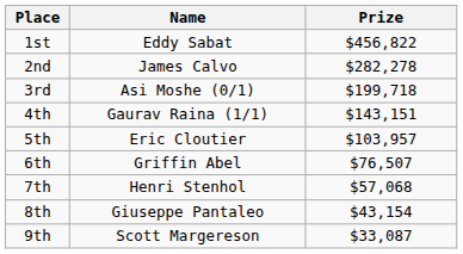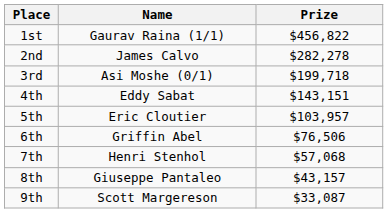 <table class="wikitable">
 <tr>
 <th width="50">Place</th>
 <th width="200">Name</th>
 <th width="125">Prize</th>
 </tr>
 <tr>
 <td align = "center">1st</td>
-<td align = "center">Eddy Sabat</td>
+<td align = "center">Gaurav Raina (1/1)</td>
 <td align = "center">$456,822</td>
 </tr>
 <tr>
 <td align = "center">2nd</td>
 <td align = "center">James Calvo</td>
 <td align = "center">$282,278</td>
 </tr>
 <tr>
 <td align = "center">3rd</td>
 <td align = "center">Asi Moshe (0/1)</td>
 <td align = "center">$199,718</td>
 </tr>
 <tr>
 <td align = "center">4th</td>
-<td align = "center">Gaurav Raina (1/1)</td>
+<td align = "center">Eddy Sabat</td>
 <td align = "center">$143,151</td>
 </tr>
 <tr>
 <td align = "center">5th</td>
 <td align = "center">Eric Cloutier</td>
 <td align = "center">$103,957</td>
 </tr>
 <tr>
 <td align = "center">6th</td>
 <td align = "center">Griffin Abel</td>
-<td align = "center">$76,507</td>
+<td align = "center">$76,506</td>
 </tr>
 <tr>
 <td align = "center">7th</td>
 <td align = "center">Henri Stenhol</td>
 <td align = "center">$57,068</td>
 </tr>
 <tr>
 <td align = "center">8th</td>
 <td align = "center">Giuseppe Pantaleo</td>
-<td align = "center">$43,154</td>
+<td align = "center">$43,157</td>
 </tr>
 <tr>
 <td align = "center">9th</td>
 <td align = "center">Scott Margereson</td>
 <td align = "center">$33,087</td>
 </tr>
 </table>
